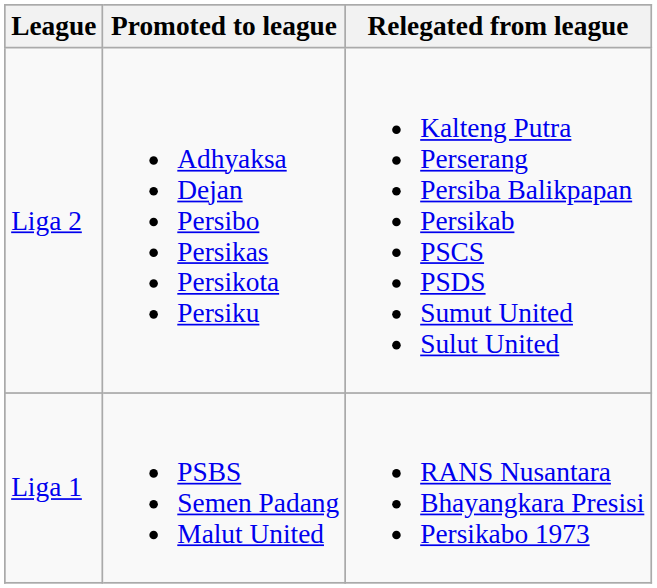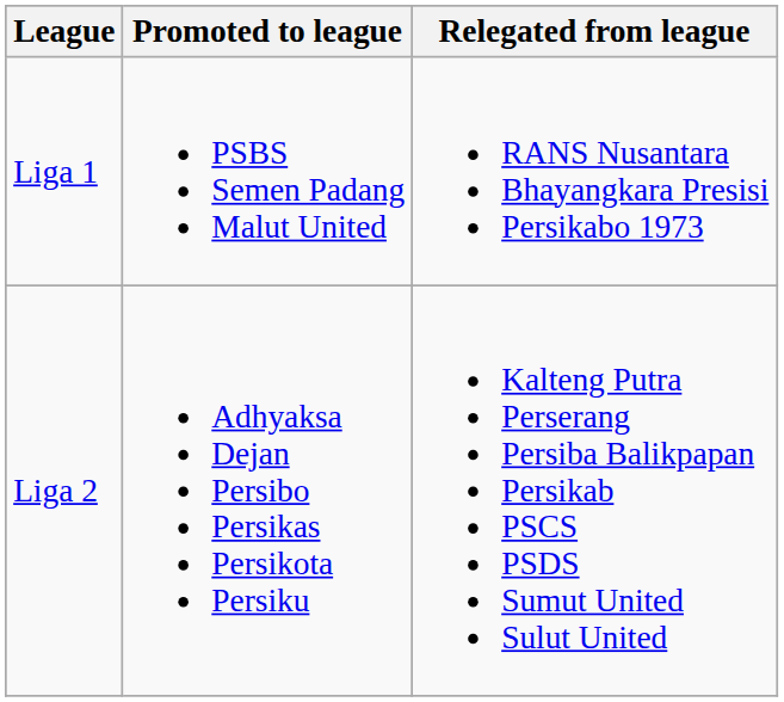 <table class="wikitable">
 <tr>
 <th>League</th>
 <th>Promoted to league</th>
 <th>Relegated from league</th>
 </tr>
 <tr>
+<td><a href='#'>Liga 1</a></td>
+<td><br><ul><li><a href='#'>PSBS</a></li><li><a href='#'>Semen Padang</a></li><li><a href='#'>Malut United</a></li></ul></td>
+<td><br><ul><li><a href='#'>RANS Nusantara</a></li><li><a href='#'>Bhayangkara Presisi</a></li><li><a href='#'>Persikabo 1973</a></li></ul></td>
+</tr>
+<tr>
 <td><a href='#'>Liga 2</a></td>
 <td><br><ul><li><a href='#'>Adhyaksa</a></li><li><a href='#'>Dejan</a></li><li><a href='#'>Persibo</a></li><li><a href='#'>Persikas</a></li><li><a href='#'>Persikota</a></li><li><a href='#'>Persiku</a></li></ul></td>
 <td><br><ul><li><a href='#'>Kalteng Putra</a></li><li><a href='#'>Perserang</a></li><li><a href='#'>Persiba Balikpapan</a></li><li><a href='#'>Persikab</a></li><li><a href='#'>PSCS</a></li><li><a href='#'>PSDS</a></li><li><a href='#'>Sumut United</a></li><li><a href='#'>Sulut United</a></li></ul></td>
 </tr>
-<tr>
-<td><a href='#'>Liga 1</a></td>
-<td><br><ul><li><a href='#'>PSBS</a></li><li><a href='#'>Semen Padang</a></li><li><a href='#'>Malut United</a></li></ul></td>
-<td><br><ul><li><a href='#'>RANS Nusantara</a></li><li><a href='#'>Bhayangkara Presisi</a></li><li><a href='#'>Persikabo 1973</a></li></ul></td>
-</tr>
 </table>
